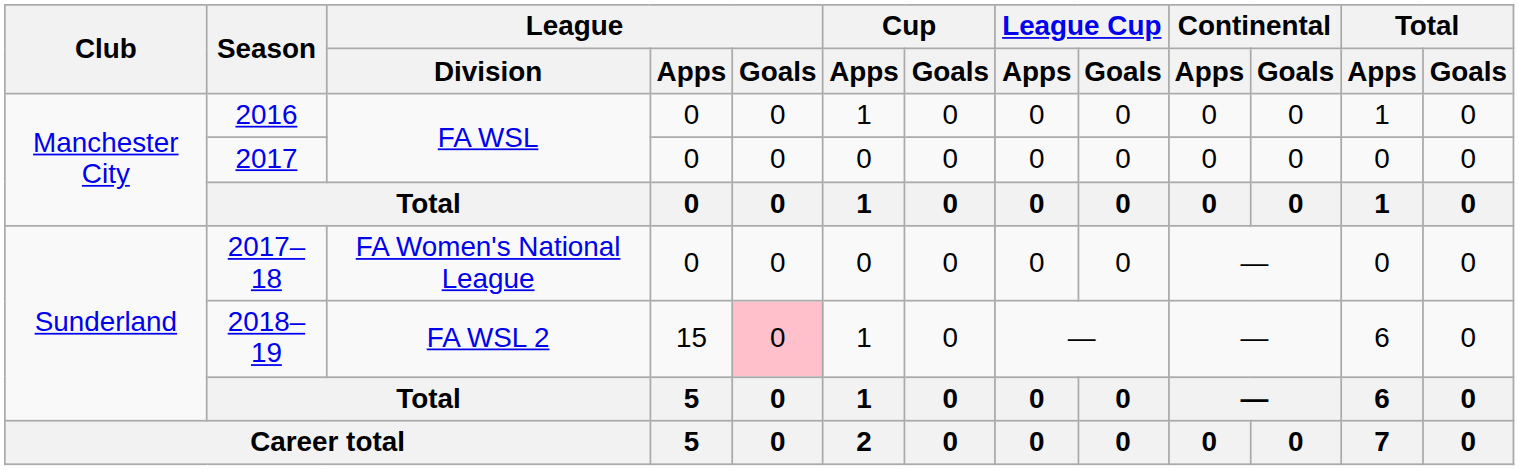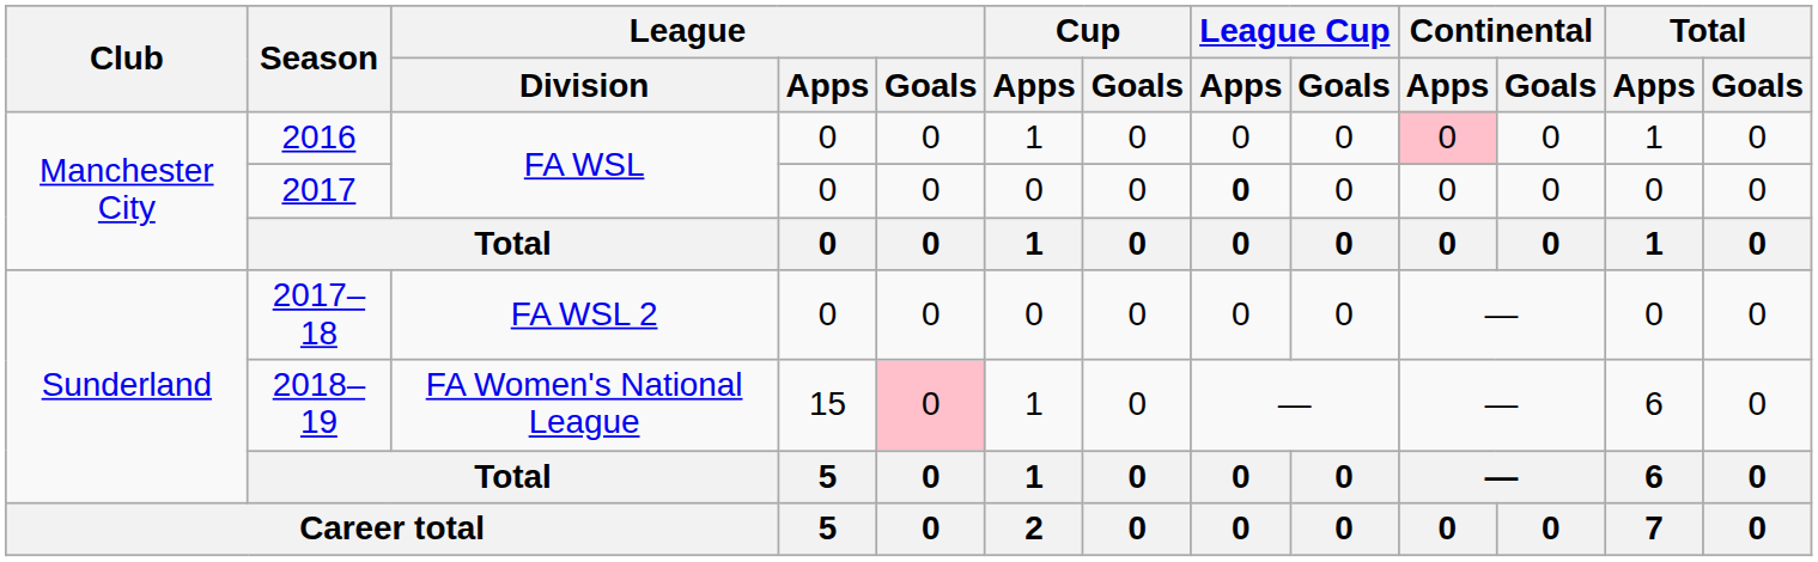 <table class="wikitable" style="text-align: center;">
 <tr>
 <th rowspan="2">Club</th>
 <th rowspan="2">Season</th>
 <th colspan="3">League</th>
 <th colspan="2">Cup</th>
 <th colspan="2"><a href='#'>League Cup</a></th>
 <th colspan="2">Continental</th>
 <th colspan="2">Total</th>
 </tr>
 <tr>
 <th>Division</th>
 <th>Apps</th>
 <th>Goals</th>
 <th>Apps</th>
 <th>Goals</th>
 <th>Apps</th>
 <th>Goals</th>
 <th>Apps</th>
 <th>Goals</th>
 <th>Apps</th>
 <th>Goals</th>
 </tr>
 <tr>
 <td rowspan="3"><a href='#'>Manchester City</a></td>
 <td><a href='#'>2016</a></td>
 <td rowspan="2"><a href='#'>FA WSL</a></td>
 <td>0</td>
 <td>0</td>
 <td>1</td>
 <td>0</td>
 <td>0</td>
 <td>0</td>
-<td>0</td>
+<td style="background: pink;">0</td>
 <td>0</td>
 <td>1</td>
 <td>0</td>
 </tr>
 <tr>
 <td><a href='#'>2017</a></td>
 <td>0</td>
 <td>0</td>
 <td>0</td>
 <td>0</td>
-<td>0</td>
+<td><strong>0</strong></td>
 <td>0</td>
 <td>0</td>
 <td>0</td>
 <td>0</td>
 <td>0</td>
 </tr>
 <tr>
 <th colspan="2">Total</th>
 <th>0</th>
 <th>0</th>
 <th>1</th>
 <th>0</th>
 <th>0</th>
 <th>0</th>
 <th>0</th>
 <th>0</th>
 <th>1</th>
 <th>0</th>
 </tr>
 <tr>
 <td rowspan="3"><a href='#'>Sunderland</a></td>
 <td><a href='#'>2017–18</a></td>
-<td><a href='#'>FA Women's National League</a></td>
+<td><a href='#'>FA WSL 2</a></td>
 <td>0</td>
 <td>0</td>
 <td>0</td>
 <td>0</td>
 <td>0</td>
 <td>0</td>
 <td colspan="2">—</td>
 <td>0</td>
 <td>0</td>
 </tr>
 <tr>
 <td><a href='#'>2018–19</a></td>
-<td><a href='#'>FA WSL 2</a></td>
+<td><a href='#'>FA Women's National League</a></td>
 <td>15</td>
 <td style="background: pink;">0</td>
 <td>1</td>
 <td>0</td>
 <td colspan="2">—</td>
 <td colspan="2">—</td>
 <td>6</td>
 <td>0</td>
 </tr>
 <tr>
 <th colspan="2">Total</th>
 <th>5</th>
 <th>0</th>
 <th>1</th>
 <th>0</th>
 <th>0</th>
 <th>0</th>
 <th colspan="2">—</th>
 <th>6</th>
 <th>0</th>
 </tr>
 <tr>
 <th colspan="3">Career total</th>
 <th>5</th>
 <th>0</th>
 <th>2</th>
 <th>0</th>
 <th>0</th>
 <th>0</th>
 <th>0</th>
 <th>0</th>
 <th>7</th>
 <th>0</th>
 </tr>
 </table>
